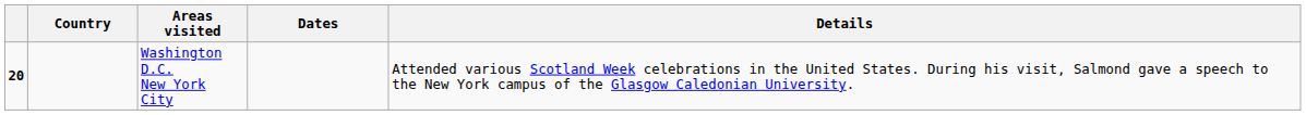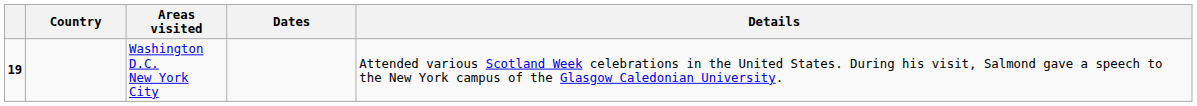 <table class="wikitable sortable">
 <tr>
 <th></th>
 <th width=100>Country</th>
 <th width=100>Areas visited</th>
 <th width=130 class=unsortable>Dates</th>
 <th class="unsortable">Details</th>
 </tr>
 <tr>
-<td rowspan=1><strong>20</strong></td>
+<td rowspan=1><strong>19</strong></td>
 <td></td>
 <td><a href='#'>Washington D.C.</a> <br> <a href='#'>New York City</a></td>
 <td></td>
 <td>Attended various <a href='#'>Scotland Week</a> celebrations in the United States. During his visit, Salmond gave a speech to the New York campus of the <a href='#'>Glasgow Caledonian University</a>.</td>
 </tr>
 </table>
